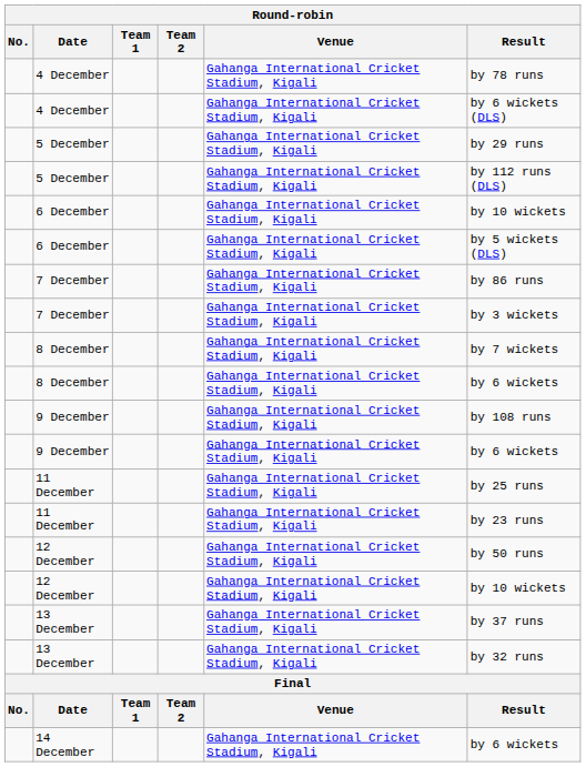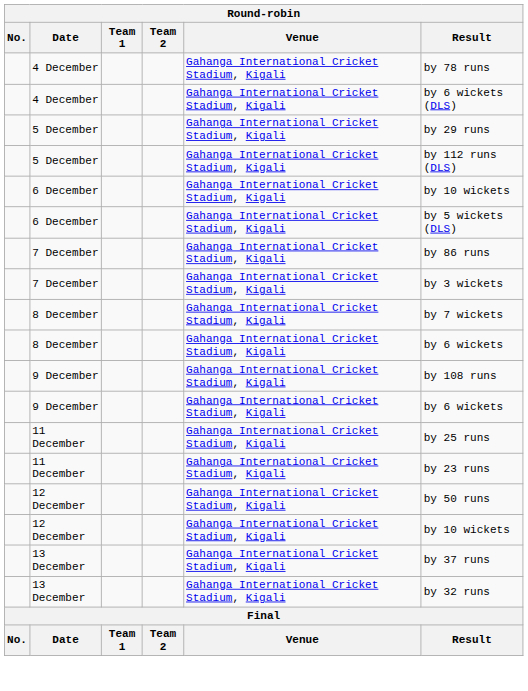 <table class="wikitable">
 <tr>
 <th colspan="6">Round-robin</th>
 </tr>
 <tr>
 <th>No.</th>
 <th>Date</th>
 <th>Team 1</th>
 <th>Team 2</th>
 <th>Venue</th>
 <th>Result</th>
 </tr>
 <tr>
 <td></td>
 <td>4 December</td>
 <td></td>
 <td></td>
 <td><a href='#'>Gahanga International Cricket Stadium</a>, <a href='#'>Kigali</a></td>
 <td> by 78 runs</td>
 </tr>
 <tr>
 <td></td>
 <td>4 December</td>
 <td></td>
 <td></td>
 <td><a href='#'>Gahanga International Cricket Stadium</a>, <a href='#'>Kigali</a></td>
 <td> by 6 wickets (<a href='#'>DLS</a>)</td>
 </tr>
 <tr>
 <td></td>
 <td>5 December</td>
 <td></td>
 <td></td>
 <td><a href='#'>Gahanga International Cricket Stadium</a>, <a href='#'>Kigali</a></td>
 <td> by 29 runs</td>
 </tr>
 <tr>
 <td></td>
 <td>5 December</td>
 <td></td>
 <td></td>
 <td><a href='#'>Gahanga International Cricket Stadium</a>, <a href='#'>Kigali</a></td>
 <td> by 112 runs (<a href='#'>DLS</a>)</td>
 </tr>
 <tr>
 <td></td>
 <td>6 December</td>
 <td></td>
 <td></td>
 <td><a href='#'>Gahanga International Cricket Stadium</a>, <a href='#'>Kigali</a></td>
 <td> by 10 wickets</td>
 </tr>
 <tr>
 <td></td>
 <td>6 December</td>
 <td></td>
 <td></td>
 <td><a href='#'>Gahanga International Cricket Stadium</a>, <a href='#'>Kigali</a></td>
 <td> by 5 wickets (<a href='#'>DLS</a>)</td>
 </tr>
 <tr>
 <td></td>
 <td>7 December</td>
 <td></td>
 <td></td>
 <td><a href='#'>Gahanga International Cricket Stadium</a>, <a href='#'>Kigali</a></td>
 <td> by 86 runs</td>
 </tr>
 <tr>
 <td></td>
 <td>7 December</td>
 <td></td>
 <td></td>
 <td><a href='#'>Gahanga International Cricket Stadium</a>, <a href='#'>Kigali</a></td>
 <td> by 3 wickets</td>
 </tr>
 <tr>
 <td></td>
 <td>8 December</td>
 <td></td>
 <td></td>
 <td><a href='#'>Gahanga International Cricket Stadium</a>, <a href='#'>Kigali</a></td>
 <td> by 7 wickets</td>
 </tr>
 <tr>
 <td></td>
 <td>8 December</td>
 <td></td>
 <td></td>
 <td><a href='#'>Gahanga International Cricket Stadium</a>, <a href='#'>Kigali</a></td>
 <td> by 6 wickets</td>
 </tr>
 <tr>
 <td></td>
 <td>9 December</td>
 <td></td>
 <td></td>
 <td><a href='#'>Gahanga International Cricket Stadium</a>, <a href='#'>Kigali</a></td>
 <td> by 108 runs</td>
 </tr>
 <tr>
 <td></td>
 <td>9 December</td>
 <td></td>
 <td></td>
 <td><a href='#'>Gahanga International Cricket Stadium</a>, <a href='#'>Kigali</a></td>
 <td> by 6 wickets</td>
 </tr>
 <tr>
 <td></td>
 <td>11 December</td>
 <td></td>
 <td></td>
 <td><a href='#'>Gahanga International Cricket Stadium</a>, <a href='#'>Kigali</a></td>
 <td> by 25 runs</td>
 </tr>
 <tr>
 <td></td>
 <td>11 December</td>
 <td></td>
 <td></td>
 <td><a href='#'>Gahanga International Cricket Stadium</a>, <a href='#'>Kigali</a></td>
 <td> by 23 runs</td>
 </tr>
 <tr>
 <td></td>
 <td>12 December</td>
 <td></td>
 <td></td>
 <td><a href='#'>Gahanga International Cricket Stadium</a>, <a href='#'>Kigali</a></td>
 <td> by 50 runs</td>
 </tr>
 <tr>
 <td></td>
 <td>12 December</td>
 <td></td>
 <td></td>
 <td><a href='#'>Gahanga International Cricket Stadium</a>, <a href='#'>Kigali</a></td>
 <td> by 10 wickets</td>
 </tr>
 <tr>
 <td></td>
 <td>13 December</td>
 <td></td>
 <td></td>
 <td><a href='#'>Gahanga International Cricket Stadium</a>, <a href='#'>Kigali</a></td>
 <td> by 37 runs</td>
 </tr>
 <tr>
 <td></td>
 <td>13 December</td>
 <td></td>
 <td></td>
 <td><a href='#'>Gahanga International Cricket Stadium</a>, <a href='#'>Kigali</a></td>
 <td> by 32 runs</td>
 </tr>
 <tr>
 <th colspan="6">Final</th>
 </tr>
 <tr>
 <th>No.</th>
 <th>Date</th>
 <th>Team 1</th>
 <th>Team 2</th>
 <th>Venue</th>
 <th>Result</th>
 </tr>
-<tr>
-<td></td>
-<td>14 December</td>
-<td></td>
-<td></td>
-<td><a href='#'>Gahanga International Cricket Stadium</a>, <a href='#'>Kigali</a></td>
-<td> by 6 wickets</td>
-</tr>
 </table>
